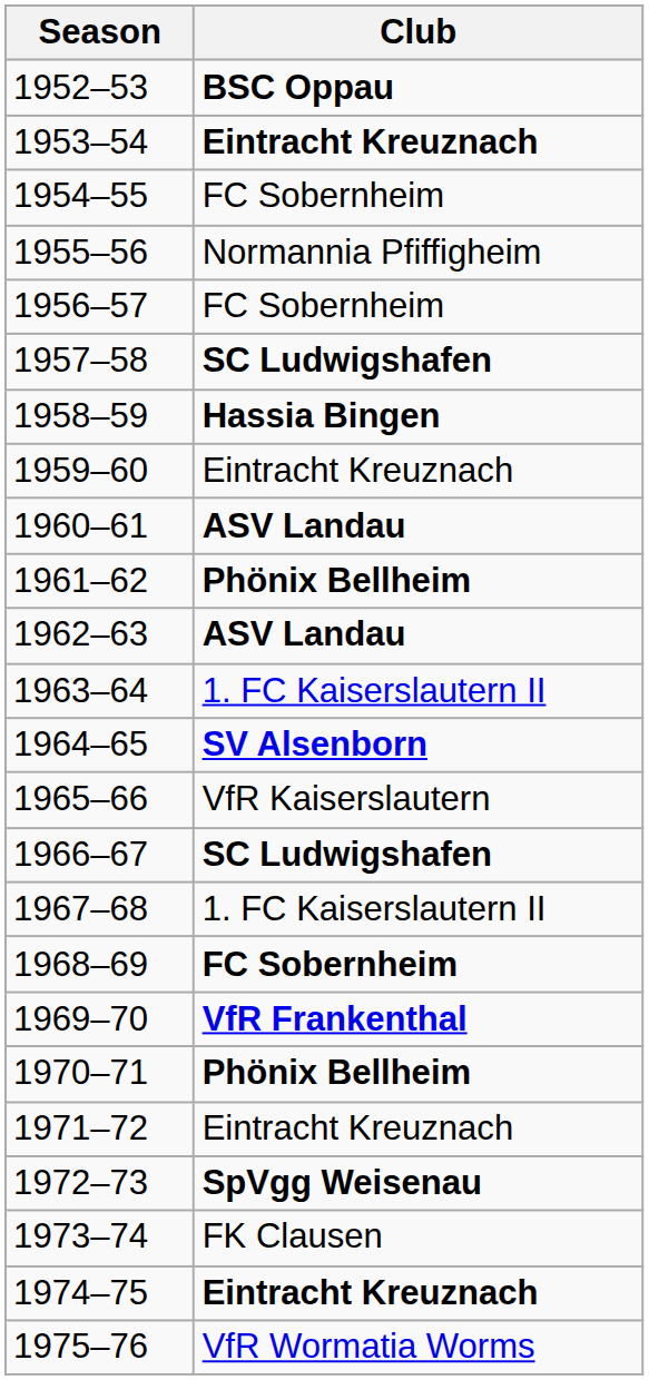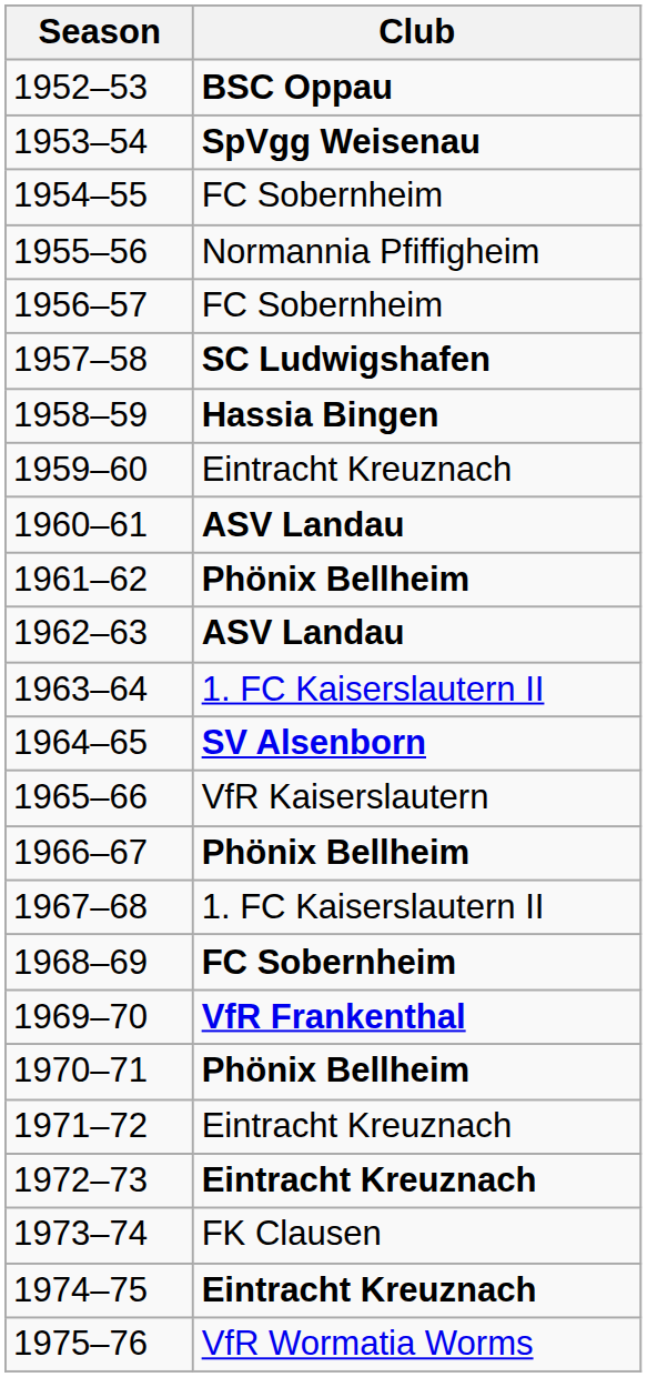 <table class="wikitable">
 <tr align="center" bgcolor="#dfdfdf">
 <th width="80">Season</th>
 <th width="200">Club</th>
 </tr>
 <tr>
 <td>1952–53</td>
 <td><strong>BSC Oppau</strong></td>
 </tr>
 <tr>
 <td>1953–54</td>
-<td><strong>Eintracht Kreuznach</strong></td>
+<td><strong>SpVgg Weisenau</strong></td>
 </tr>
 <tr>
 <td>1954–55</td>
 <td>FC Sobernheim</td>
 </tr>
 <tr>
 <td>1955–56</td>
 <td>Normannia Pfiffigheim</td>
 </tr>
 <tr>
 <td>1956–57</td>
 <td>FC Sobernheim</td>
 </tr>
 <tr>
 <td>1957–58</td>
 <td><strong>SC Ludwigshafen</strong></td>
 </tr>
 <tr>
 <td>1958–59</td>
 <td><strong>Hassia Bingen</strong></td>
 </tr>
 <tr>
 <td>1959–60</td>
 <td>Eintracht Kreuznach</td>
 </tr>
 <tr>
 <td>1960–61</td>
 <td><strong>ASV Landau</strong></td>
 </tr>
 <tr>
 <td>1961–62</td>
 <td><strong>Phönix Bellheim</strong></td>
 </tr>
 <tr>
 <td>1962–63</td>
 <td><strong>ASV Landau</strong></td>
 </tr>
 <tr>
 <td>1963–64</td>
 <td><a href='#'>1. FC Kaiserslautern II</a></td>
 </tr>
 <tr>
 <td>1964–65</td>
 <td><strong><a href='#'>SV Alsenborn</a></strong></td>
 </tr>
 <tr>
 <td>1965–66</td>
 <td>VfR Kaiserslautern</td>
 </tr>
 <tr>
 <td>1966–67</td>
-<td><strong>SC Ludwigshafen</strong></td>
+<td><strong>Phönix Bellheim</strong></td>
 </tr>
 <tr>
 <td>1967–68</td>
 <td>1. FC Kaiserslautern II</td>
 </tr>
 <tr>
 <td>1968–69</td>
 <td><strong>FC Sobernheim</strong></td>
 </tr>
 <tr>
 <td>1969–70</td>
 <td><strong><a href='#'>VfR Frankenthal</a></strong></td>
 </tr>
 <tr>
 <td>1970–71</td>
 <td><strong>Phönix Bellheim</strong></td>
 </tr>
 <tr>
 <td>1971–72</td>
 <td>Eintracht Kreuznach</td>
 </tr>
 <tr>
 <td>1972–73</td>
-<td><strong>SpVgg Weisenau</strong></td>
+<td><strong>Eintracht Kreuznach</strong></td>
 </tr>
 <tr>
 <td>1973–74</td>
 <td>FK Clausen</td>
 </tr>
 <tr>
 <td>1974–75</td>
 <td><strong>Eintracht Kreuznach</strong></td>
 </tr>
 <tr>
 <td>1975–76</td>
 <td><a href='#'>VfR Wormatia Worms</a></td>
 </tr>
 </table>
